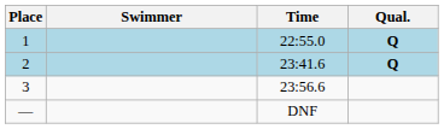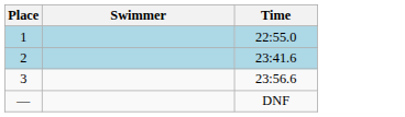 <table class=wikitable style="text-align:center">
 <tr>
 <th>Place</th>
 <th width=220>Swimmer</th>
 <th width=90>Time</th>
-<th width=90>Qual.</th>
 </tr>
 <tr bgcolor=lightblue>
 <td>1</td>
 <td align=left></td>
 <td>22:55.0</td>
-<td><strong>Q</strong></td>
 </tr>
 <tr bgcolor=lightblue>
 <td>2</td>
 <td align=left></td>
 <td>23:41.6</td>
-<td><strong>Q</strong></td>
 </tr>
 <tr>
 <td>3</td>
 <td align=left></td>
 <td>23:56.6</td>
-<td></td>
 </tr>
 <tr>
 <td>—</td>
 <td align=left></td>
 <td>DNF</td>
-<td></td>
 </tr>
 </table>
